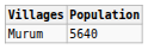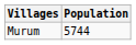 <table class="wikitable">
 <tr>
 <th>Villages</th>
 <th>Population</th>
 </tr>
 <tr>
 <td>Murum</td>
-<td>5640</td>
+<td>5744</td>
 </tr>
 </table>
